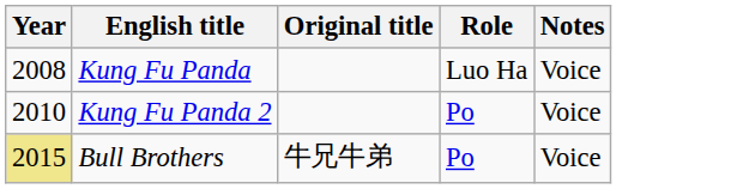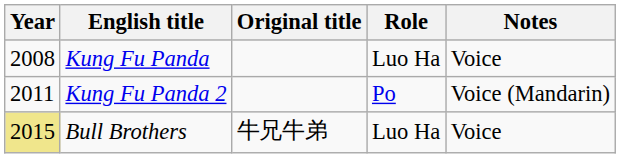 <table class="wikitable sortable">
 <tr>
 <th>Year</th>
 <th>English title</th>
 <th>Original title</th>
 <th>Role</th>
 <th class="unsortable">Notes</th>
 </tr>
 <tr>
 <td>2008</td>
 <td><em><a href='#'>Kung Fu Panda</a></em></td>
 <td></td>
 <td>Luo Ha</td>
 <td>Voice</td>
 </tr>
 <tr>
-<td>2010</td>
+<td>2011</td>
 <td><em><a href='#'>Kung Fu Panda 2</a></em></td>
 <td></td>
 <td><a href='#'>Po</a></td>
-<td>Voice</td>
+<td>Voice (Mandarin)</td>
 </tr>
 <tr>
 <td style="background: khaki;">2015</td>
 <td><em>Bull Brothers</em></td>
 <td>牛兄牛弟</td>
-<td><a href='#'>Po</a></td>
+<td>Luo Ha</td>
 <td>Voice</td>
 </tr>
 </table>
